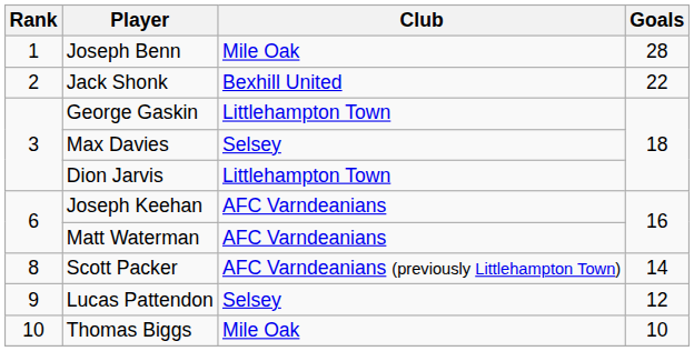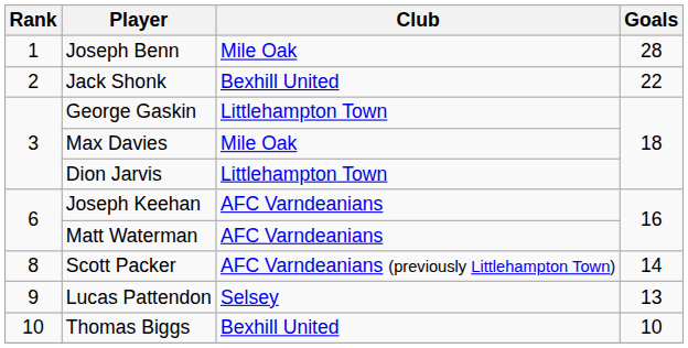 <table class="wikitable" style="text-align:center">
 <tr>
 <th>Rank</th>
 <th>Player</th>
 <th>Club</th>
 <th>Goals</th>
 </tr>
 <tr>
 <td>1</td>
 <td align="left">Joseph Benn</td>
 <td align="left"><a href='#'>Mile Oak</a></td>
 <td>28</td>
 </tr>
 <tr>
 <td>2</td>
 <td align="left">Jack Shonk</td>
 <td align="left"><a href='#'>Bexhill United</a></td>
 <td>22</td>
 </tr>
 <tr>
 <td rowspan=3>3</td>
 <td align="left">George Gaskin</td>
 <td align="left"><a href='#'>Littlehampton Town</a></td>
 <td rowspan=3>18</td>
 </tr>
 <tr>
 <td align="left">Max Davies</td>
-<td align="left"><a href='#'>Selsey</a></td>
+<td align="left"><a href='#'>Mile Oak</a></td>
 </tr>
 <tr>
 <td align="left">Dion Jarvis</td>
 <td align="left"><a href='#'>Littlehampton Town</a></td>
 </tr>
 <tr>
 <td rowspan=2>6</td>
 <td align="left">Joseph Keehan</td>
 <td align="left"><a href='#'>AFC Varndeanians</a></td>
 <td rowspan=2>16</td>
 </tr>
 <tr>
 <td align="left">Matt Waterman</td>
 <td align="left"><a href='#'>AFC Varndeanians</a></td>
 </tr>
 <tr>
 <td>8</td>
 <td align="left">Scott Packer</td>
 <td align="left"><a href='#'>AFC Varndeanians</a> <small>(previously <a href='#'>Littlehampton Town</a>)</small></td>
 <td>14</td>
 </tr>
 <tr>
 <td>9</td>
 <td align="left">Lucas Pattendon</td>
 <td align="left"><a href='#'>Selsey</a></td>
-<td>12</td>
+<td>13</td>
 </tr>
 <tr>
 <td>10</td>
 <td align="left">Thomas Biggs</td>
-<td align="left"><a href='#'>Mile Oak</a></td>
+<td align="left"><a href='#'>Bexhill United</a></td>
 <td>10</td>
 </tr>
 <tr>
 </tr>
 </table>
